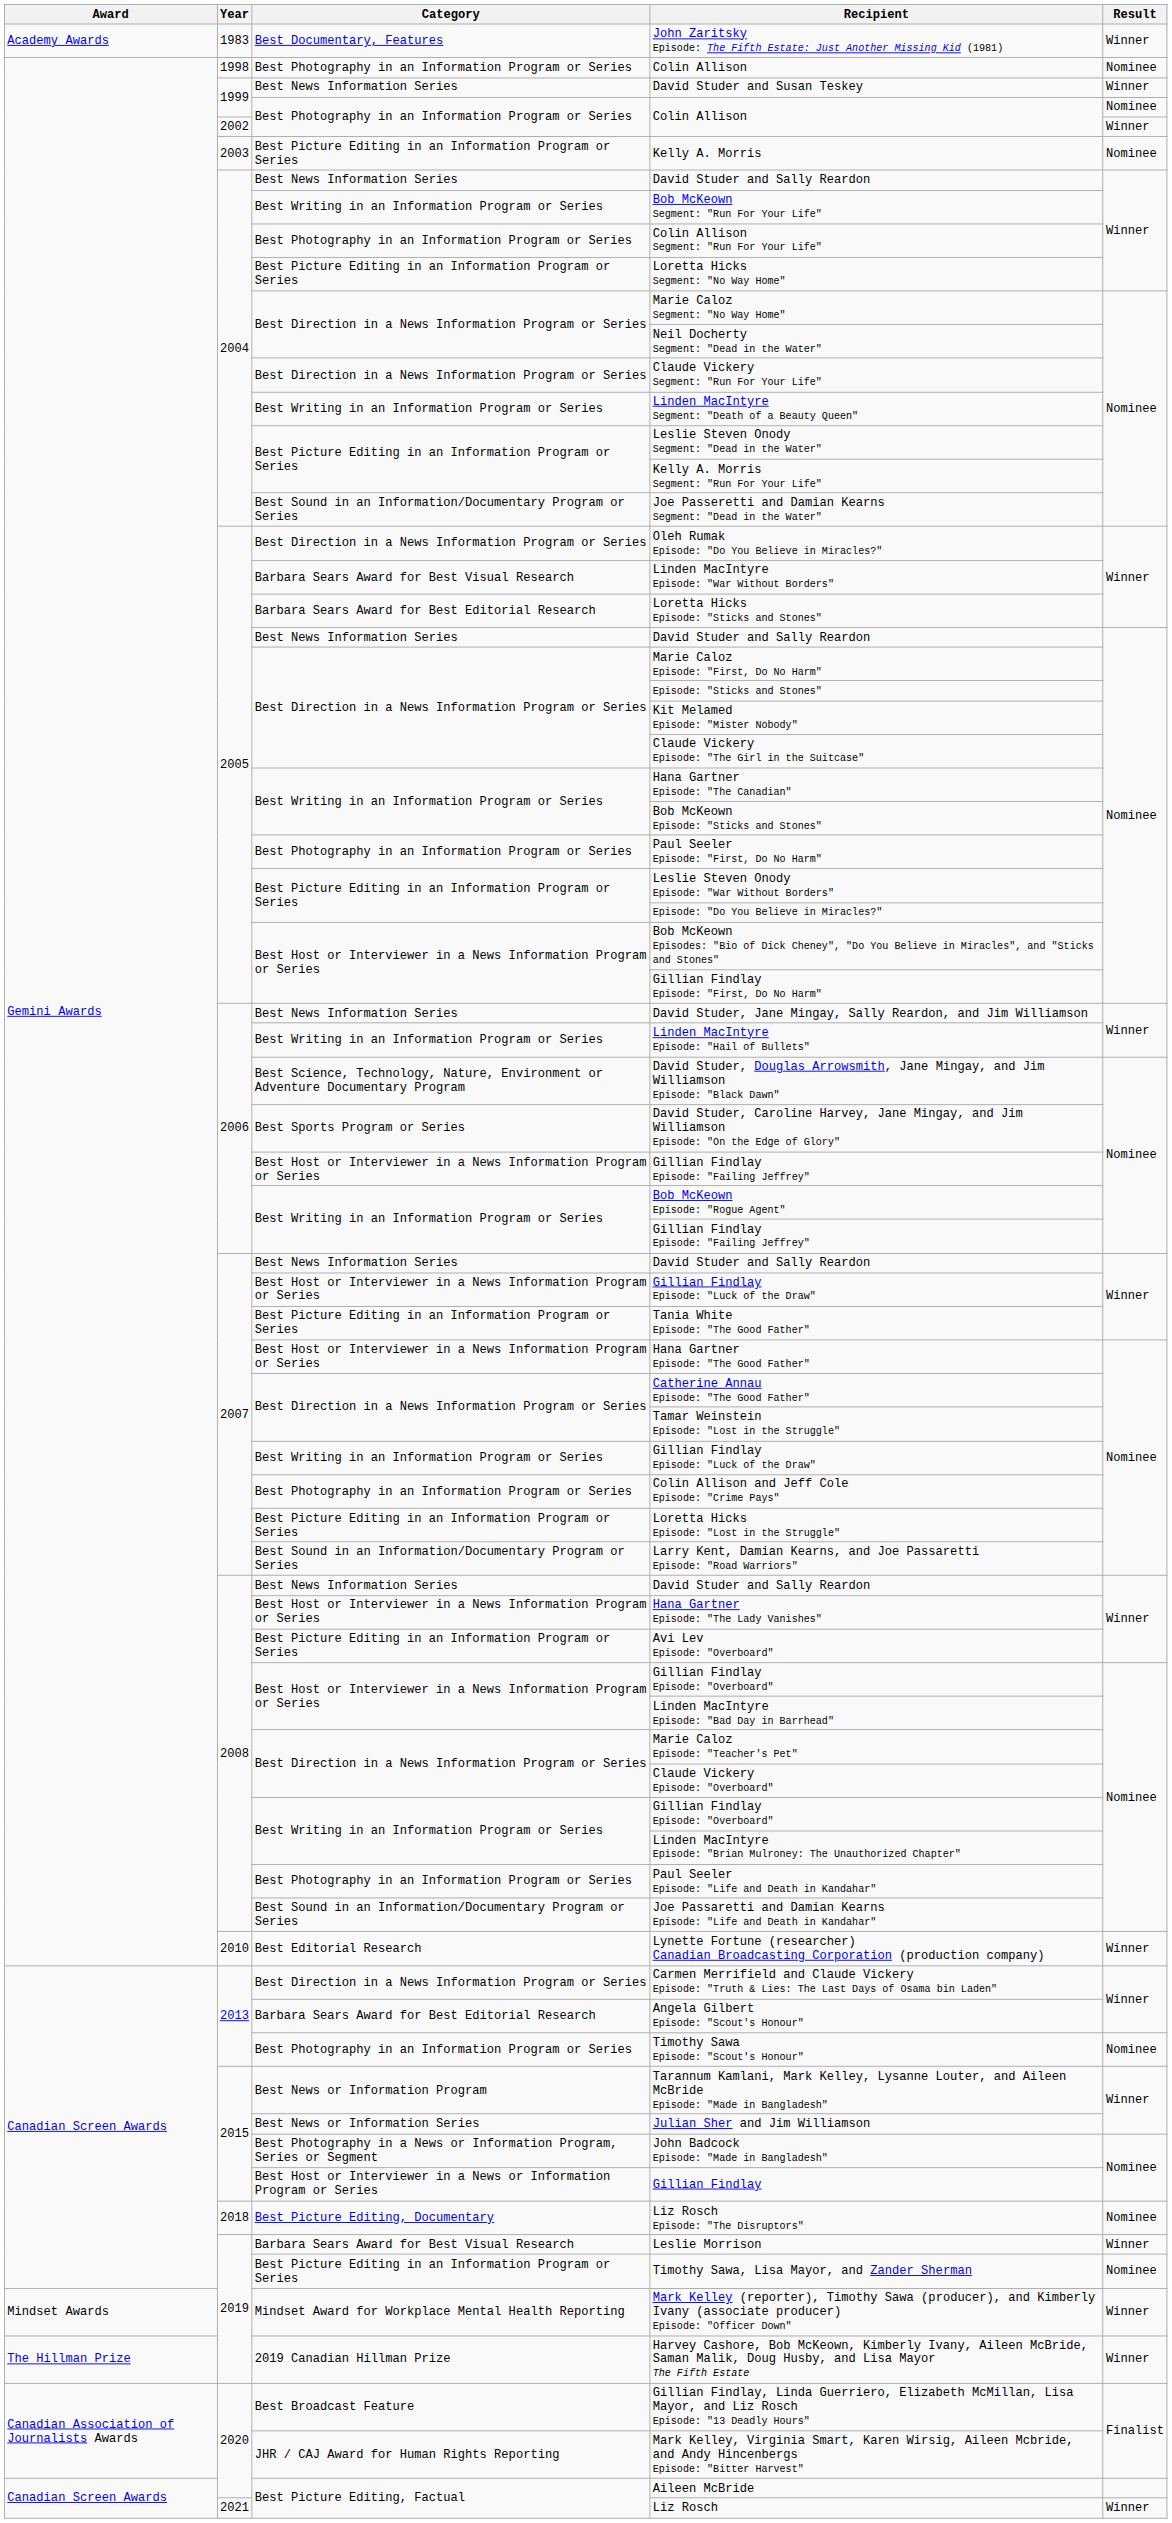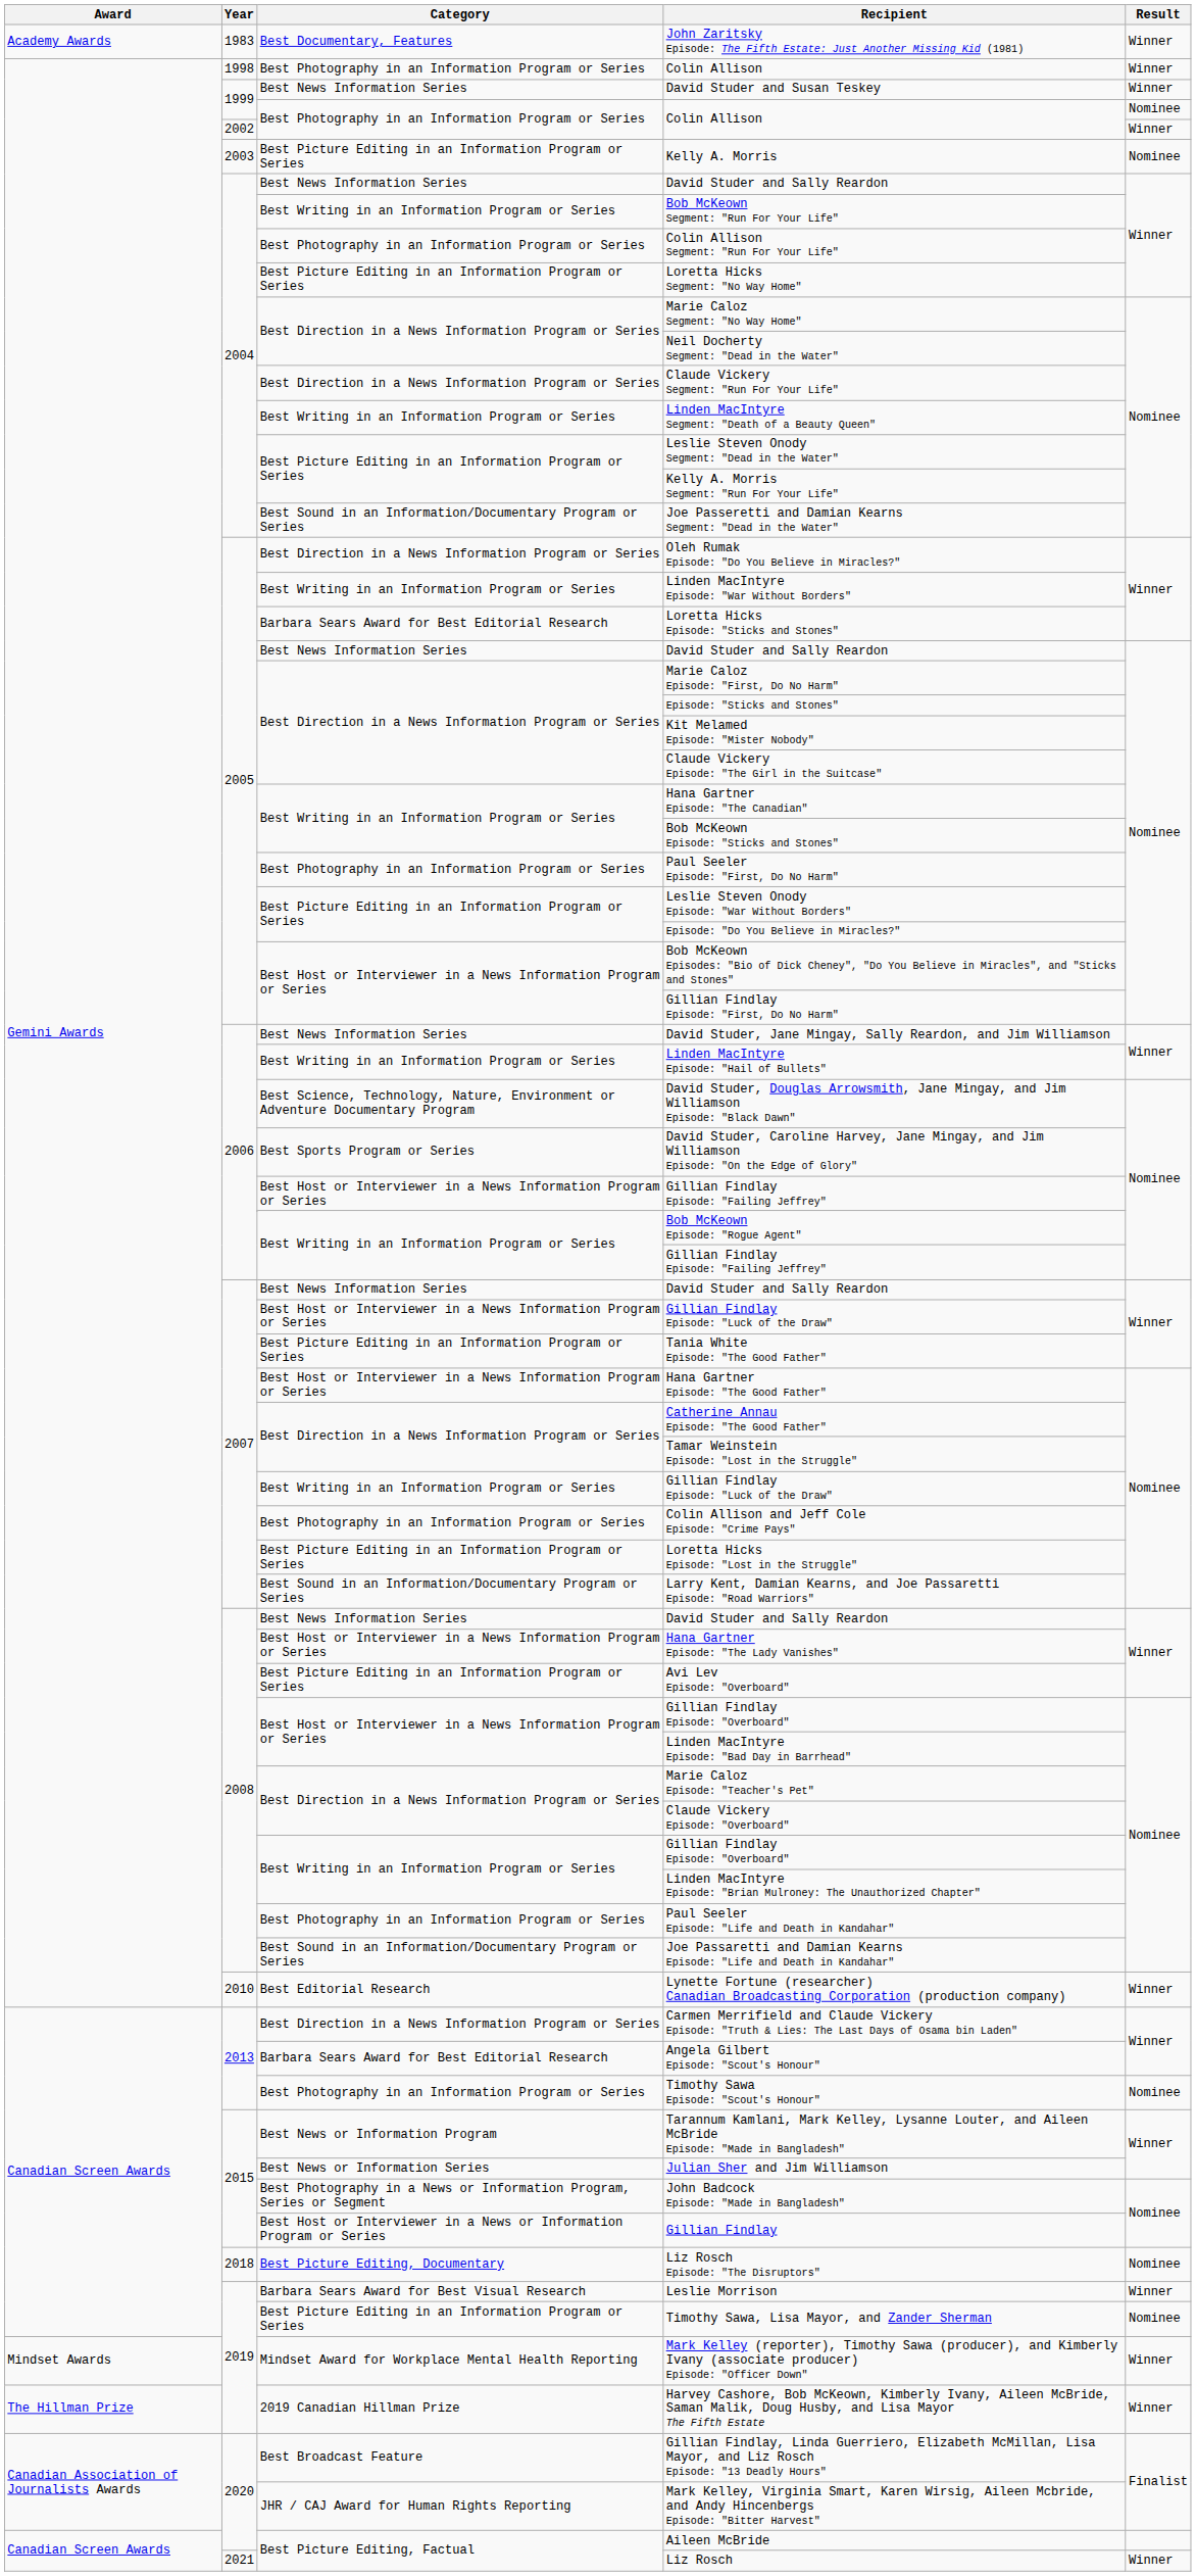 <table class="wikitable">
 <tr>
 <th>Award</th>
 <th>Year</th>
 <th>Category</th>
 <th>Recipient</th>
 <th>Result</th>
 </tr>
 <tr>
 <td rowspan="1"><a href='#'>Academy Awards</a></td>
 <td>1983</td>
 <td><a href='#'>Best Documentary, Features</a></td>
 <td><a href='#'>John Zaritsky</a><br><small>Episode: <em><a href='#'>The Fifth Estate: Just Another Missing Kid</a></em> (1981)</small></td>
 <td>Winner</td>
 </tr>
 <tr>
 <td rowspan="61"><a href='#'>Gemini Awards</a></td>
 <td>1998</td>
 <td>Best Photography in an Information Program or Series</td>
 <td>Colin Allison</td>
-<td>Nominee</td>
+<td>Winner</td>
 </tr>
 <tr>
 <td rowspan="2">1999</td>
 <td rowspan="1">Best News Information Series</td>
 <td>David Studer and Susan Teskey</td>
 <td>Winner</td>
 </tr>
 <tr>
 <td rowspan="2">Best Photography in an Information Program or Series</td>
 <td rowspan="2">Colin Allison</td>
 <td>Nominee</td>
 </tr>
 <tr>
 <td>2002</td>
 <td>Winner</td>
 </tr>
 <tr>
 <td>2003</td>
 <td rowspan="1">Best Picture Editing in an Information Program or Series</td>
 <td>Kelly A. Morris</td>
 <td>Nominee</td>
 </tr>
 <tr>
 <td rowspan="11">2004</td>
 <td>Best News Information Series</td>
 <td>David Studer and Sally Reardon</td>
 <td rowspan="4">Winner</td>
 </tr>
 <tr>
 <td>Best Writing in an Information Program or Series</td>
 <td><a href='#'>Bob McKeown</a><br><small>Segment: "Run For Your Life"</small></td>
 </tr>
 <tr>
 <td>Best Photography in an Information Program or Series</td>
 <td>Colin Allison<br><small>Segment: "Run For Your Life"</small></td>
 </tr>
 <tr>
 <td>Best Picture Editing in an Information Program or Series</td>
 <td>Loretta Hicks<br><small>Segment: "No Way Home"</small></td>
 </tr>
 <tr>
 <td rowspan="2">Best Direction in a News Information Program or Series</td>
 <td>Marie Caloz<br><small>Segment: "No Way Home"</small></td>
 <td rowspan="7">Nominee</td>
 </tr>
 <tr>
 <td>Neil Docherty<br><small>Segment: "Dead in the Water"</small></td>
 </tr>
 <tr>
 <td>Best Direction in a News Information Program or Series</td>
 <td>Claude Vickery<br><small>Segment: "Run For Your Life"</small></td>
 </tr>
 <tr>
 <td>Best Writing in an Information Program or Series</td>
 <td><a href='#'>Linden MacIntyre</a><br><small>Segment: "Death of a Beauty Queen"</small></td>
 </tr>
 <tr>
 <td rowspan="2">Best Picture Editing in an Information Program or Series</td>
 <td>Leslie Steven Onody<br><small>Segment: "Dead in the Water"</small></td>
 </tr>
 <tr>
 <td>Kelly A. Morris<br><small>Segment: "Run For Your Life"</small></td>
 </tr>
 <tr>
 <td>Best Sound in an Information/Documentary Program or Series</td>
 <td>Joe Passeretti and Damian Kearns<br><small>Segment: "Dead in the Water"</small></td>
 </tr>
 <tr>
 <td rowspan="15">2005</td>
 <td>Best Direction in a News Information Program or Series</td>
 <td>Oleh Rumak<br><small>Episode: "Do You Believe in Miracles?"</small></td>
 <td rowspan="3">Winner</td>
 </tr>
 <tr>
-<td>Barbara Sears Award for Best Visual Research</td>
+<td>Best Writing in an Information Program or Series</td>
 <td>Linden MacIntyre<br><small>Episode: "War Without Borders"</small></td>
 </tr>
 <tr>
 <td>Barbara Sears Award for Best Editorial Research</td>
 <td>Loretta Hicks<br><small>Episode: "Sticks and Stones"</small></td>
 </tr>
 <tr>
 <td>Best News Information Series</td>
 <td>David Studer and Sally Reardon</td>
 <td rowspan="12">Nominee</td>
 </tr>
 <tr>
 <td rowspan="4">Best Direction in a News Information Program or Series</td>
 <td>Marie Caloz<br><small>Episode: "First, Do No Harm"</small></td>
 </tr>
 <tr>
 <td><small>Episode: "Sticks and Stones"</small></td>
 </tr>
 <tr>
 <td>Kit Melamed<br><small>Episode: "Mister Nobody"</small></td>
 </tr>
 <tr>
 <td>Claude Vickery<br><small>Episode: "The Girl in the Suitcase"</small></td>
 </tr>
 <tr>
 <td rowspan="2">Best Writing in an Information Program or Series</td>
 <td>Hana Gartner<br><small>Episode: "The Canadian"</small></td>
 </tr>
 <tr>
 <td>Bob McKeown<br><small>Episode: "Sticks and Stones"</small></td>
 </tr>
 <tr>
 <td>Best Photography in an Information Program or Series</td>
 <td>Paul Seeler<br><small>Episode: "First, Do No Harm"</small></td>
 </tr>
 <tr>
 <td rowspan="2">Best Picture Editing in an Information Program or Series</td>
 <td>Leslie Steven Onody<br><small>Episode: "War Without Borders"</small></td>
 </tr>
 <tr>
 <td><small>Episode: "Do You Believe in Miracles?"</small></td>
 </tr>
 <tr>
 <td rowspan="2">Best Host or Interviewer in a News Information Program or Series</td>
 <td>Bob McKeown<br><small>Episodes: "Bio of Dick Cheney", "Do You Believe in Miracles", and "Sticks and Stones"</small></td>
 </tr>
 <tr>
 <td>Gillian Findlay<br><small>Episode: "First, Do No Harm"</small></td>
 </tr>
 <tr>
 <td rowspan="8">2006</td>
 <td>Best News Information Series</td>
 <td>David Studer, Jane Mingay, Sally Reardon, and Jim Williamson</td>
 <td rowspan="2">Winner</td>
 </tr>
 <tr>
 <td>Best Writing in an Information Program or Series</td>
 <td><a href='#'>Linden MacIntyre</a><br><small>Episode: "Hail of Bullets"</small></td>
 </tr>
 <tr>
 <td>Best Science, Technology, Nature, Environment or Adventure Documentary Program</td>
 <td>David Studer, <a href='#'>Douglas Arrowsmith</a>, Jane Mingay, and Jim Williamson<br><small>Episode: "Black Dawn"</small></td>
 <td rowspan="6">Nominee</td>
 </tr>
 <tr>
 <td>Best Sports Program or Series</td>
 <td>David Studer, Caroline Harvey, Jane Mingay, and Jim Williamson<br><small>Episode: "On the Edge of Glory"</small></td>
 </tr>
 <tr>
 <td rowspan="2">Best Host or Interviewer in a News Information Program or Series</td>
 <td>Gillian Findlay<br><small>Episode: "Failing Jeffrey"</small></td>
 </tr>
 <tr>
 <td rowspan="2"><a href='#'>Bob McKeown</a><br><small>Episode: "Rogue Agent"</small></td>
 </tr>
 <tr>
 <td rowspan="2">Best Writing in an Information Program or Series</td>
 </tr>
 <tr>
 <td>Gillian Findlay<br><small>Episode: "Failing Jeffrey"</small></td>
 </tr>
 <tr>
 <td rowspan="10">2007</td>
 <td>Best News Information Series</td>
 <td>David Studer and Sally Reardon</td>
 <td rowspan="3">Winner</td>
 </tr>
 <tr>
 <td>Best Host or Interviewer in a News Information Program or Series</td>
 <td><a href='#'>Gillian Findlay</a><br><small>Episode: "Luck of the Draw"</small></td>
 </tr>
 <tr>
 <td>Best Picture Editing in an Information Program or Series</td>
 <td>Tania White<br><small>Episode: "The Good Father"</small></td>
 </tr>
 <tr>
 <td>Best Host or Interviewer in a News Information Program or Series</td>
 <td>Hana Gartner<br><small>Episode: "The Good Father"</small></td>
 <td rowspan="7">Nominee</td>
 </tr>
 <tr>
 <td rowspan="2">Best Direction in a News Information Program or Series</td>
 <td><a href='#'>Catherine Annau</a><br><small>Episode: "The Good Father"</small></td>
 </tr>
 <tr>
 <td>Tamar Weinstein<br><small>Episode: "Lost in the Struggle"</small></td>
 </tr>
 <tr>
 <td>Best Writing in an Information Program or Series</td>
 <td>Gillian Findlay<br><small>Episode: "Luck of the Draw"</small></td>
 </tr>
 <tr>
 <td>Best Photography in an Information Program or Series</td>
 <td>Colin Allison and Jeff Cole<br><small>Episode: "Crime Pays"</small></td>
 </tr>
 <tr>
 <td>Best Picture Editing in an Information Program or Series</td>
 <td>Loretta Hicks<br><small>Episode: "Lost in the Struggle"</small></td>
 </tr>
 <tr>
 <td>Best Sound in an Information/Documentary Program or Series</td>
 <td>Larry Kent, Damian Kearns, and Joe Passaretti<br><small>Episode: "Road Warriors"</small></td>
 </tr>
 <tr>
 <td rowspan="11">2008</td>
 <td>Best News Information Series</td>
 <td>David Studer and Sally Reardon</td>
 <td rowspan="3">Winner</td>
 </tr>
 <tr>
 <td>Best Host or Interviewer in a News Information Program or Series</td>
 <td><a href='#'>Hana Gartner</a><br><small>Episode: "The Lady Vanishes"</small></td>
 </tr>
 <tr>
 <td>Best Picture Editing in an Information Program or Series</td>
 <td>Avi Lev<br><small>Episode: "Overboard"</small></td>
 </tr>
 <tr>
 <td rowspan="2">Best Host or Interviewer in a News Information Program or Series</td>
 <td>Gillian Findlay<br><small>Episode: "Overboard"</small></td>
 <td rowspan="8">Nominee</td>
 </tr>
 <tr>
 <td>Linden MacIntyre<br><small>Episode: "Bad Day in Barrhead"</small></td>
 </tr>
 <tr>
 <td rowspan="2">Best Direction in a News Information Program or Series</td>
 <td>Marie Caloz<br><small>Episode: "Teacher's Pet"</small></td>
 </tr>
 <tr>
 <td>Claude Vickery<br><small>Episode: "Overboard"</small></td>
 </tr>
 <tr>
 <td rowspan="2">Best Writing in an Information Program or Series</td>
 <td>Gillian Findlay<br><small>Episode: "Overboard"</small></td>
 </tr>
 <tr>
 <td>Linden MacIntyre<br><small>Episode: "Brian Mulroney: The Unauthorized Chapter"</small></td>
 </tr>
 <tr>
 <td>Best Photography in an Information Program or Series</td>
 <td>Paul Seeler<br><small>Episode: "Life and Death in Kandahar"</small></td>
 </tr>
 <tr>
 <td>Best Sound in an Information/Documentary Program or Series</td>
 <td>Joe Passaretti and Damian Kearns<br><small>Episode: "Life and Death in Kandahar"</small></td>
 </tr>
 <tr>
 <td>2010</td>
 <td>Best Editorial Research</td>
 <td>Lynette Fortune (researcher)<br><a href='#'>Canadian Broadcasting Corporation</a> (production company)</td>
 <td>Winner</td>
 </tr>
 <tr>
 <td rowspan="10"><a href='#'>Canadian Screen Awards</a></td>
 <td rowspan="3"><a href='#'>2013</a></td>
 <td>Best Direction in a News Information Program or Series</td>
 <td>Carmen Merrifield and Claude Vickery<br><small>Episode: "Truth & Lies: The Last Days of Osama bin Laden"</small></td>
 <td rowspan="2">Winner</td>
 </tr>
 <tr>
 <td>Barbara Sears Award for Best Editorial Research</td>
 <td>Angela Gilbert<br><small>Episode: "Scout's Honour"</small></td>
 </tr>
 <tr>
 <td>Best Photography in an Information Program or Series</td>
 <td>Timothy Sawa<br><small>Episode: "Scout's Honour"</small></td>
 <td>Nominee</td>
 </tr>
 <tr>
 <td rowspan="4">2015</td>
 <td>Best News or Information Program</td>
 <td>Tarannum Kamlani, Mark Kelley, Lysanne Louter, and Aileen McBride<br><small>Episode: "Made in Bangladesh"</small></td>
 <td rowspan="2">Winner</td>
 </tr>
 <tr>
 <td>Best News or Information Series</td>
 <td><a href='#'>Julian Sher</a> and Jim Williamson</td>
 </tr>
 <tr>
 <td>Best Photography in a News or Information Program, Series or Segment</td>
 <td>John Badcock<br><small>Episode: "Made in Bangladesh"</small></td>
 <td rowspan="2">Nominee</td>
 </tr>
 <tr>
 <td>Best Host or Interviewer in a News or Information Program or Series</td>
 <td><a href='#'>Gillian Findlay</a></td>
 </tr>
 <tr>
 <td>2018</td>
 <td><a href='#'>Best Picture Editing, Documentary</a></td>
 <td>Liz Rosch<br><small>Episode: "The Disruptors"</small></td>
 <td>Nominee</td>
 </tr>
 <tr>
 <td rowspan="4">2019</td>
 <td>Barbara Sears Award for Best Visual Research</td>
 <td>Leslie Morrison</td>
 <td>Winner</td>
 </tr>
 <tr>
 <td>Best Picture Editing in an Information Program or Series</td>
 <td>Timothy Sawa, Lisa Mayor, and <a href='#'>Zander Sherman</a></td>
 <td>Nominee</td>
 </tr>
 <tr>
 <td>Mindset Awards</td>
 <td>Mindset Award for Workplace Mental Health Reporting</td>
 <td><a href='#'>Mark Kelley</a> (reporter), Timothy Sawa (producer), and Kimberly Ivany (associate producer)<br><small>Episode: "Officer Down"</small></td>
 <td>Winner</td>
 </tr>
 <tr>
 <td><a href='#'>The Hillman Prize</a></td>
 <td>2019 Canadian Hillman Prize</td>
 <td>Harvey Cashore, Bob McKeown, Kimberly Ivany, Aileen McBride, Saman Malik, Doug Husby, and Lisa Mayor<br><small><em>The Fifth Estate</em></small></td>
 <td>Winner</td>
 </tr>
 <tr>
 <td rowspan="2"><a href='#'>Canadian Association of Journalists</a> Awards</td>
 <td rowspan="3">2020</td>
 <td>Best Broadcast Feature</td>
 <td>Gillian Findlay, Linda Guerriero, Elizabeth McMillan, Lisa Mayor, and Liz Rosch<br><small>Episode: "13 Deadly Hours"</small></td>
 <td rowspan="2">Finalist</td>
 </tr>
 <tr>
 <td>JHR / CAJ Award for Human Rights Reporting</td>
 <td>Mark Kelley, Virginia Smart, Karen Wirsig, Aileen Mcbride, and Andy Hincenbergs<br><small>Episode: "Bitter Harvest"</small></td>
 </tr>
 <tr>
 <td rowspan="2"><a href='#'>Canadian Screen Awards</a></td>
 <td rowspan="2">Best Picture Editing, Factual</td>
 <td>Aileen McBride</td>
 <td></td>
 </tr>
 <tr>
 <td>2021</td>
 <td>Liz Rosch</td>
 <td>Winner</td>
 </tr>
 </table>
